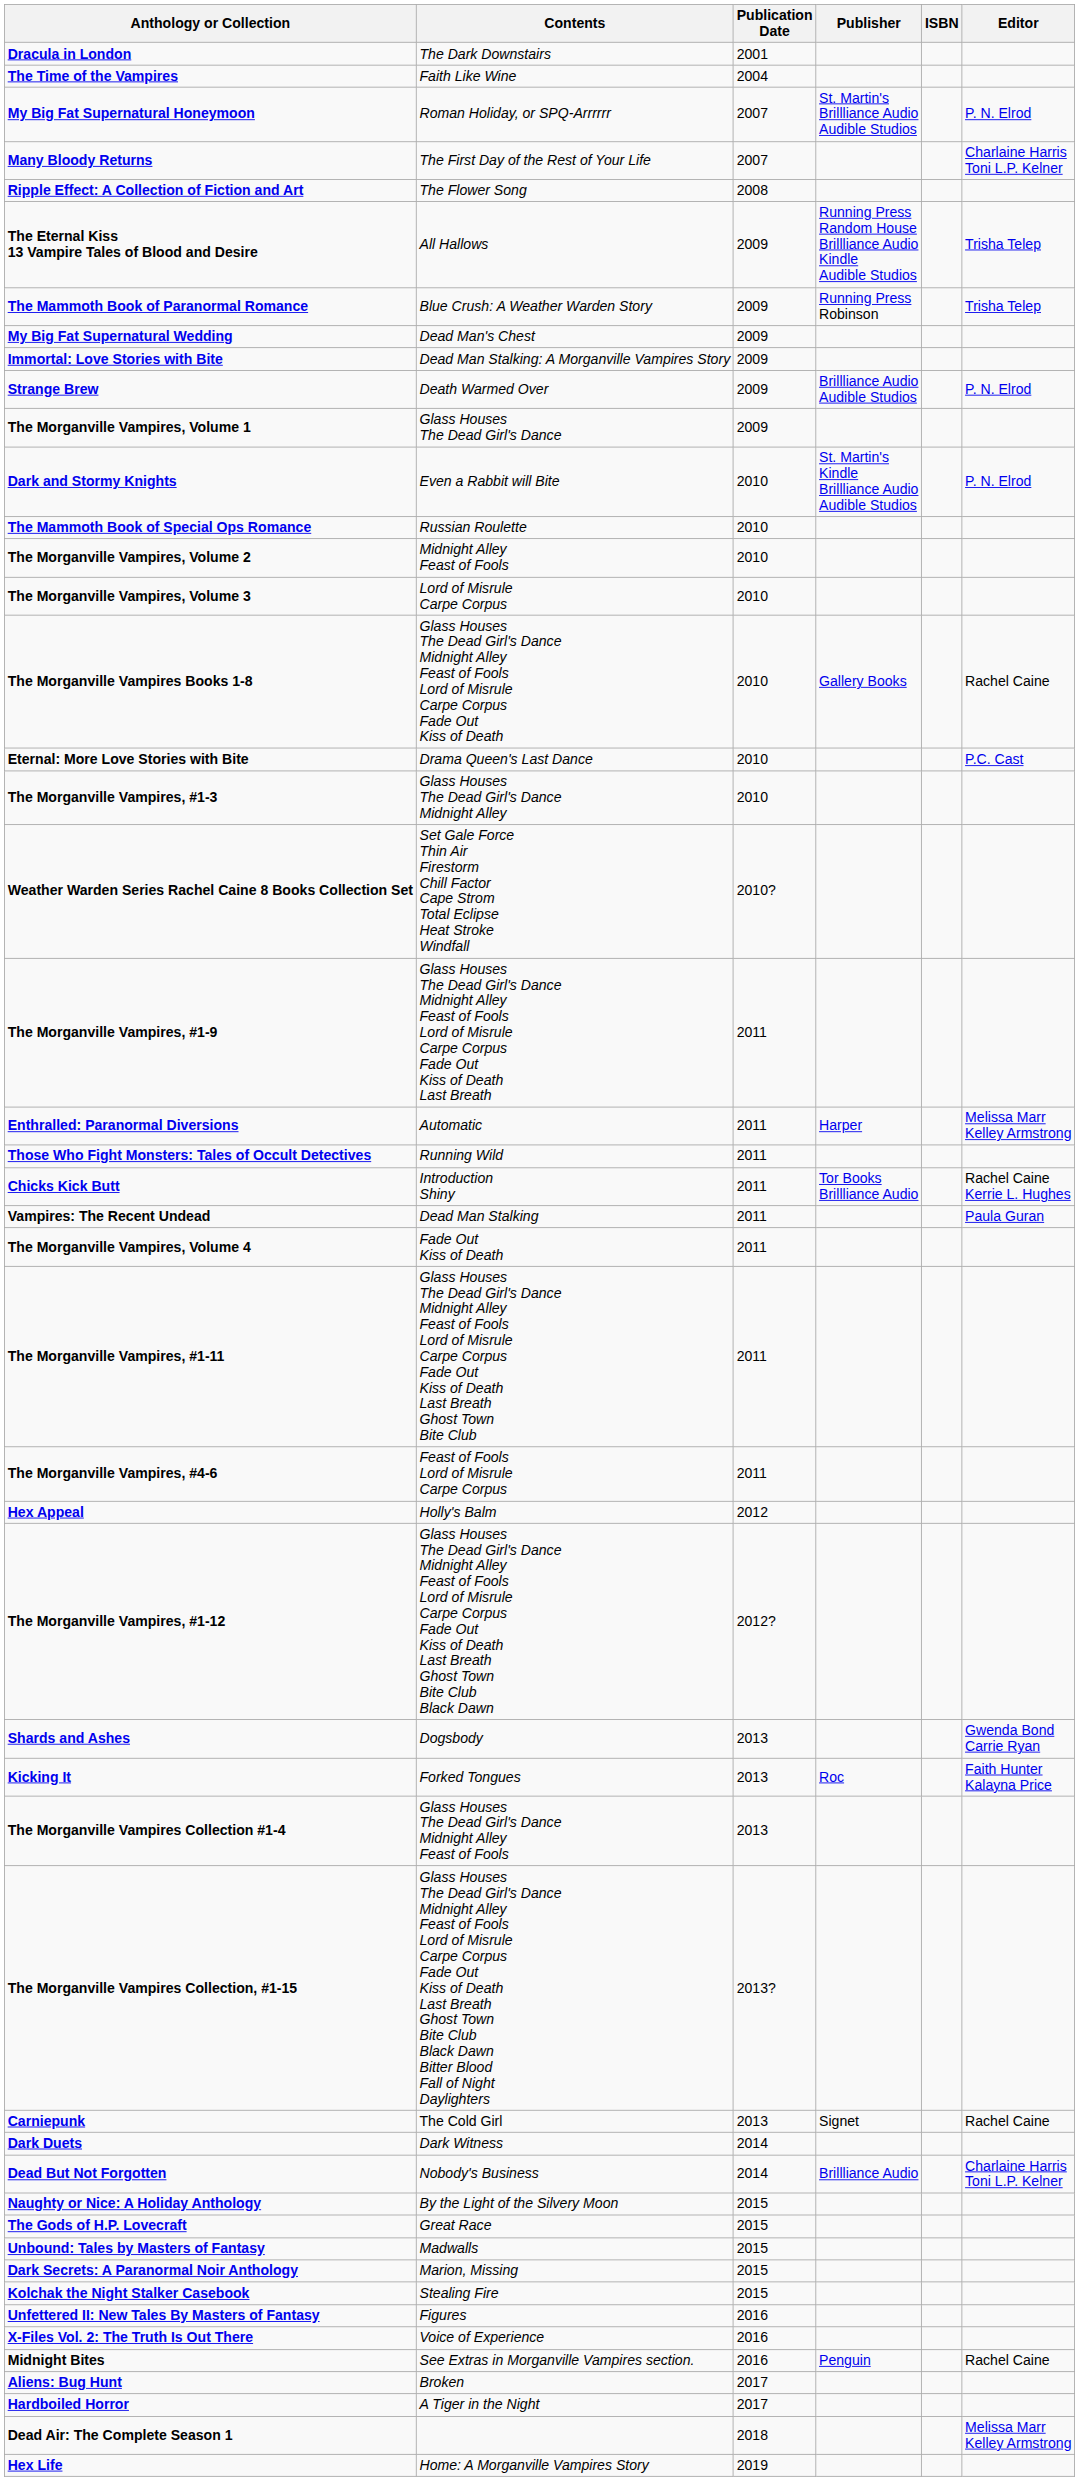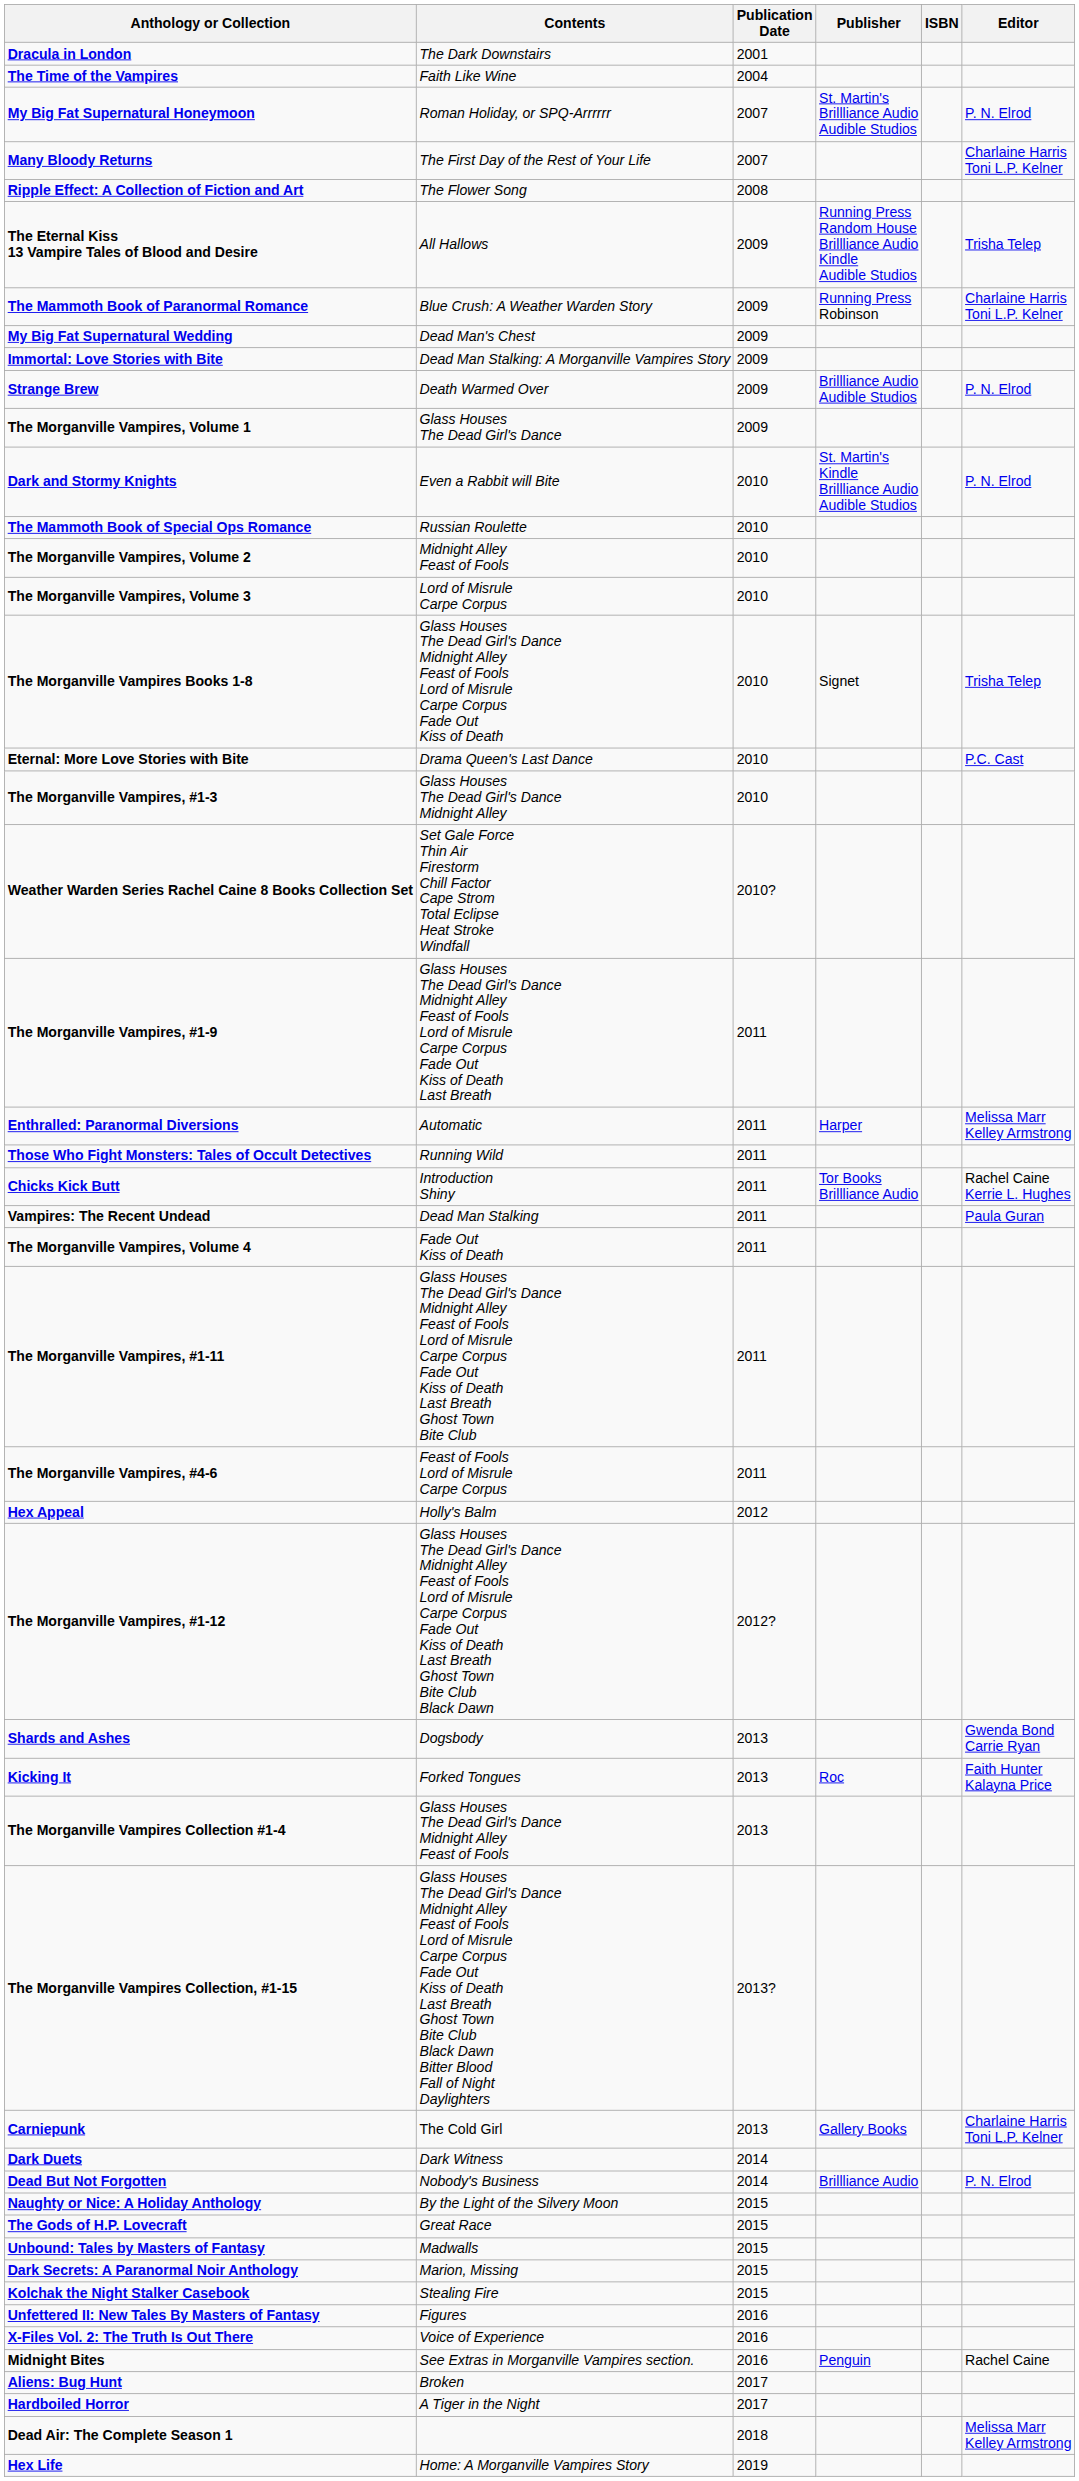 <table class="wikitable">
 <tr>
 <th><strong>Anthology or Collection</strong></th>
 <th><strong>Contents</strong></th>
 <th><strong>Publication</strong><br><strong>Date</strong></th>
 <th>Publisher</th>
 <th>ISBN</th>
 <th>Editor</th>
 </tr>
 <tr>
 <td><strong><a href='#'>Dracula in London</a></strong></td>
 <td><em>The Dark Downstairs</em></td>
 <td>2001</td>
 <td></td>
 <td></td>
 <td></td>
 </tr>
 <tr>
 <td><strong><a href='#'>The Time of the Vampires</a></strong></td>
 <td><em>Faith Like Wine</em></td>
 <td>2004</td>
 <td></td>
 <td></td>
 <td></td>
 </tr>
 <tr>
 <td><strong><a href='#'>My Big Fat Supernatural Honeymoon</a></strong></td>
 <td><em>Roman Holiday, or SPQ-Arrrrrr</em></td>
 <td>2007</td>
 <td><a href='#'>St. Martin's</a><br><a href='#'>Brillliance Audio</a><br><a href='#'>Audible Studios</a></td>
 <td></td>
 <td><a href='#'>P. N. Elrod</a></td>
 </tr>
 <tr>
 <td><strong><a href='#'>Many Bloody Returns</a></strong></td>
 <td><em>The First Day of the Rest of Your Life</em></td>
 <td>2007</td>
 <td></td>
 <td></td>
 <td><a href='#'>Charlaine Harris</a><br><a href='#'>Toni L.P. Kelner</a></td>
 </tr>
 <tr>
 <td><strong><a href='#'>Ripple Effect: A Collection of Fiction and Art</a></strong></td>
 <td><em>The Flower Song</em></td>
 <td>2008</td>
 <td></td>
 <td></td>
 <td></td>
 </tr>
 <tr>
 <td><strong>The Eternal Kiss</strong><br><strong>13 Vampire Tales of Blood and Desire</strong></td>
 <td><em>All Hallows</em></td>
 <td>2009</td>
 <td><a href='#'>Running Press</a><br><a href='#'>Random House</a><br><a href='#'>Brillliance Audio</a><br><a href='#'>Kindle</a><br><a href='#'>Audible Studios</a></td>
 <td></td>
 <td><a href='#'>Trisha Telep</a></td>
 </tr>
 <tr>
 <td><strong><a href='#'>The Mammoth Book of Paranormal Romance</a></strong></td>
 <td><em>Blue Crush: A Weather Warden Story</em></td>
 <td>2009</td>
 <td><a href='#'>Running Press</a><br>Robinson</td>
 <td></td>
-<td><a href='#'>Trisha Telep</a></td>
+<td><a href='#'>Charlaine Harris</a><br><a href='#'>Toni L.P. Kelner</a></td>
 </tr>
 <tr>
 <td><strong><a href='#'>My Big Fat Supernatural Wedding</a></strong></td>
 <td><em>Dead Man's Chest</em></td>
 <td>2009</td>
 <td></td>
 <td></td>
 <td></td>
 </tr>
 <tr>
 <td><strong><a href='#'>Immortal: Love Stories with Bite</a></strong></td>
 <td><em>Dead Man Stalking: A Morganville Vampires Story</em></td>
 <td>2009</td>
 <td></td>
 <td></td>
 <td></td>
 </tr>
 <tr>
 <td><a href='#'><strong>Strange Brew</strong></a></td>
 <td><em>Death Warmed Over</em></td>
 <td>2009</td>
 <td><a href='#'>Brillliance Audio</a><br><a href='#'>Audible Studios</a></td>
 <td></td>
 <td><a href='#'>P. N. Elrod</a></td>
 </tr>
 <tr>
 <td><strong>The Morganville Vampires, Volume 1</strong></td>
 <td><em>Glass Houses</em><br><em>The Dead Girl's Dance</em></td>
 <td>2009</td>
 <td></td>
 <td></td>
 <td></td>
 </tr>
 <tr>
 <td><strong><a href='#'>Dark and Stormy Knights</a></strong></td>
 <td><em>Even a Rabbit will Bite</em></td>
 <td>2010</td>
 <td><a href='#'>St. Martin's</a><br><a href='#'>Kindle</a><br><a href='#'>Brillliance Audio</a><br><a href='#'>Audible Studios</a></td>
 <td></td>
 <td><a href='#'>P. N. Elrod</a></td>
 </tr>
 <tr>
 <td><strong><a href='#'>The Mammoth Book of Special Ops Romance</a></strong></td>
 <td><em>Russian Roulette</em></td>
 <td>2010</td>
 <td></td>
 <td></td>
 <td></td>
 </tr>
 <tr>
 <td><strong>The Morganville Vampires, Volume 2</strong></td>
 <td><em>Midnight Alley</em><br><em>Feast of Fools</em></td>
 <td>2010</td>
 <td></td>
 <td></td>
 <td></td>
 </tr>
 <tr>
 <td><strong>The Morganville Vampires, Volume 3</strong></td>
 <td><em>Lord of Misrule</em><br><em>Carpe Corpus</em></td>
 <td>2010</td>
 <td></td>
 <td></td>
 <td></td>
 </tr>
 <tr>
 <td><strong>The Morganville Vampires Books 1-8</strong></td>
 <td><em>Glass Houses</em><br><em>The Dead Girl's Dance</em><br><em>Midnight Alley</em><br><em>Feast of Fools</em><br><em>Lord of Misrule</em><br><em>Carpe Corpus</em><br><em>Fade Out</em><br><em>Kiss of Death</em></td>
 <td>2010</td>
-<td><a href='#'>Gallery Books</a></td>
+<td>Signet</td>
 <td></td>
-<td>Rachel Caine</td>
+<td><a href='#'>Trisha Telep</a></td>
 </tr>
 <tr>
 <td><strong>Eternal: More Love Stories with Bite</strong></td>
 <td><em>Drama Queen's Last Dance</em></td>
 <td>2010</td>
 <td></td>
 <td></td>
 <td><a href='#'>P.C. Cast</a></td>
 </tr>
 <tr>
 <td><strong>The Morganville Vampires, #1-3</strong></td>
 <td><em>Glass Houses</em><br><em>The Dead Girl's Dance</em><br><em>Midnight Alley</em></td>
 <td>2010</td>
 <td></td>
 <td></td>
 <td></td>
 </tr>
 <tr>
 <td><strong>Weather Warden Series Rachel Caine 8 Books Collection Set</strong></td>
 <td><em>Set Gale Force</em><br><em>Thin Air</em><br><em>Firestorm</em><br><em>Chill Factor</em><br><em>Cape Strom</em><br><em>Total Eclipse</em><br><em>Heat Stroke</em><br><em>Windfall</em></td>
 <td>2010?</td>
 <td></td>
 <td></td>
 <td></td>
 </tr>
 <tr>
 <td><strong>The Morganville Vampires, #1-9</strong></td>
 <td><em>Glass Houses</em><br><em>The Dead Girl's Dance</em><br><em>Midnight Alley</em><br><em>Feast of Fools</em><br><em>Lord of Misrule</em><br><em>Carpe Corpus</em><br><em>Fade Out</em><br><em>Kiss of Death</em><br><em>Last Breath</em></td>
 <td>2011</td>
 <td></td>
 <td></td>
 <td></td>
 </tr>
 <tr>
 <td><strong><a href='#'>Enthralled: Paranormal Diversions</a></strong></td>
 <td><em>Automatic</em></td>
 <td>2011</td>
 <td><a href='#'>Harper</a></td>
 <td></td>
 <td><a href='#'>Melissa Marr</a><br><a href='#'>Kelley Armstrong</a></td>
 </tr>
 <tr>
 <td><strong><a href='#'>Those Who Fight Monsters: Tales of Occult Detectives</a></strong></td>
 <td><em>Running Wild</em></td>
 <td>2011</td>
 <td></td>
 <td></td>
 <td></td>
 </tr>
 <tr>
 <td><strong><a href='#'>Chicks Kick Butt</a></strong></td>
 <td><em>Introduction</em><br><em>Shiny</em></td>
 <td>2011</td>
 <td><a href='#'>Tor Books</a><br><a href='#'>Brillliance Audio</a></td>
 <td></td>
 <td>Rachel Caine<br><a href='#'>Kerrie L. Hughes</a></td>
 </tr>
 <tr>
 <td><strong>Vampires: The Recent Undead</strong></td>
 <td><em>Dead Man Stalking</em></td>
 <td>2011</td>
 <td></td>
 <td></td>
 <td><a href='#'>Paula Guran</a></td>
 </tr>
 <tr>
 <td><strong>The Morganville Vampires, Volume 4</strong></td>
 <td><em>Fade Out</em><br><em>Kiss of Death</em></td>
 <td>2011</td>
 <td></td>
 <td></td>
 <td></td>
 </tr>
 <tr>
 <td><strong>The Morganville Vampires, #1-11</strong></td>
 <td><em>Glass Houses</em><br><em>The Dead Girl's Dance</em><br><em>Midnight Alley</em><br><em>Feast of Fools</em><br><em>Lord of Misrule</em><br><em>Carpe Corpus</em><br><em>Fade Out</em><br><em>Kiss of Death</em><br><em>Last Breath</em><br><em>Ghost Town</em><br><em>Bite Club</em></td>
 <td>2011</td>
 <td></td>
 <td></td>
 <td></td>
 </tr>
 <tr>
 <td><strong>The Morganville Vampires, #4-6</strong></td>
 <td><em>Feast of Fools</em><br><em>Lord of Misrule</em><br><em>Carpe Corpus</em></td>
 <td>2011</td>
 <td></td>
 <td></td>
 <td></td>
 </tr>
 <tr>
 <td><strong><a href='#'>Hex Appeal</a></strong></td>
 <td><em>Holly's Balm</em></td>
 <td>2012</td>
 <td></td>
 <td></td>
 <td></td>
 </tr>
 <tr>
 <td><strong>The Morganville Vampires, #1-12</strong></td>
 <td><em>Glass Houses</em><br><em>The Dead Girl's Dance</em><br><em>Midnight Alley</em><br><em>Feast of Fools</em><br><em>Lord of Misrule</em><br><em>Carpe Corpus</em><br><em>Fade Out</em><br><em>Kiss of Death</em><br><em>Last Breath</em><br><em>Ghost Town</em><br><em>Bite Club</em><br><em>Black Dawn</em></td>
 <td>2012?</td>
 <td></td>
 <td></td>
 <td></td>
 </tr>
 <tr>
 <td><strong><a href='#'>Shards and Ashes</a></strong></td>
 <td><em>Dogsbody</em></td>
 <td>2013</td>
 <td></td>
 <td></td>
 <td><a href='#'>Gwenda Bond</a><br><a href='#'>Carrie Ryan</a></td>
 </tr>
 <tr>
 <td><a href='#'><strong>Kicking It</strong></a></td>
 <td><em>Forked Tongues</em></td>
 <td>2013</td>
 <td><a href='#'>Roc</a></td>
 <td></td>
 <td><a href='#'>Faith Hunter</a><br><a href='#'>Kalayna Price</a></td>
 </tr>
 <tr>
 <td><strong>The Morganville Vampires Collection #1-4</strong></td>
 <td><em>Glass Houses</em><br><em>The Dead Girl's Dance</em><br><em>Midnight Alley</em><br><em>Feast of Fools</em></td>
 <td>2013</td>
 <td></td>
 <td></td>
 <td></td>
 </tr>
 <tr>
 <td><strong>The Morganville Vampires Collection, #1-15</strong></td>
 <td><em>Glass Houses</em><br><em>The Dead Girl's Dance</em><br><em>Midnight Alley</em><br><em>Feast of Fools</em><br><em>Lord of Misrule</em><br><em>Carpe Corpus</em><br><em>Fade Out</em><br><em>Kiss of Death</em><br><em>Last Breath</em><br><em>Ghost Town</em><br><em>Bite Club</em><br><em>Black Dawn</em><br><em>Bitter Blood</em><br><em>Fall of Night</em><br><em>Daylighters</em></td>
 <td>2013?</td>
 <td></td>
 <td></td>
 <td></td>
 </tr>
 <tr>
 <td><strong><a href='#'>Carniepunk</a></strong></td>
 <td>The Cold Girl</td>
 <td>2013</td>
-<td>Signet</td>
+<td><a href='#'>Gallery Books</a></td>
 <td></td>
-<td>Rachel Caine</td>
+<td><a href='#'>Charlaine Harris</a><br><a href='#'>Toni L.P. Kelner</a></td>
 </tr>
 <tr>
 <td><strong><a href='#'>Dark Duets</a></strong></td>
 <td><em>Dark Witness</em></td>
 <td>2014</td>
 <td></td>
 <td></td>
 <td></td>
 </tr>
 <tr>
 <td><strong><a href='#'>Dead But Not Forgotten</a></strong></td>
 <td><em>Nobody's Business</em></td>
 <td>2014</td>
 <td><a href='#'>Brillliance Audio</a></td>
 <td></td>
-<td><a href='#'>Charlaine Harris</a><br><a href='#'>Toni L.P. Kelner</a></td>
+<td><a href='#'>P. N. Elrod</a></td>
 </tr>
 <tr>
 <td><strong><a href='#'>Naughty or Nice: A Holiday Anthology</a></strong></td>
 <td><em>By the Light of the Silvery Moon</em></td>
 <td>2015</td>
 <td></td>
 <td></td>
 <td></td>
 </tr>
 <tr>
 <td><strong><a href='#'>The Gods of H.P. Lovecraft</a></strong></td>
 <td><em>Great Race</em></td>
 <td>2015</td>
 <td></td>
 <td></td>
 <td></td>
 </tr>
 <tr>
 <td><strong><a href='#'>Unbound: Tales by Masters of Fantasy</a></strong></td>
 <td><em>Madwalls</em></td>
 <td>2015</td>
 <td></td>
 <td></td>
 <td></td>
 </tr>
 <tr>
 <td><strong><a href='#'>Dark Secrets: A Paranormal Noir Anthology</a></strong></td>
 <td><em>Marion, Missing</em></td>
 <td>2015</td>
 <td></td>
 <td></td>
 <td></td>
 </tr>
 <tr>
 <td><strong><a href='#'>Kolchak the Night Stalker Casebook</a></strong></td>
 <td><em>Stealing Fire</em></td>
 <td>2015</td>
 <td></td>
 <td></td>
 <td></td>
 </tr>
 <tr>
 <td><strong><a href='#'>Unfettered II: New Tales By Masters of Fantasy</a></strong></td>
 <td><em>Figures</em></td>
 <td>2016</td>
 <td></td>
 <td></td>
 <td></td>
 </tr>
 <tr>
 <td><strong><a href='#'>X-Files Vol. 2: The Truth Is Out There</a></strong></td>
 <td><em>Voice of Experience</em></td>
 <td>2016</td>
 <td></td>
 <td></td>
 <td></td>
 </tr>
 <tr>
 <td><strong>Midnight Bites</strong></td>
 <td><em>See Extras in Morganville Vampires section.</em></td>
 <td>2016</td>
 <td><a href='#'>Penguin</a></td>
 <td></td>
 <td>Rachel Caine</td>
 </tr>
 <tr>
 <td><strong><a href='#'>Aliens: Bug Hunt</a></strong></td>
 <td><em>Broken</em></td>
 <td>2017</td>
 <td></td>
 <td></td>
 <td></td>
 </tr>
 <tr>
 <td><strong><a href='#'>Hardboiled Horror</a></strong></td>
 <td><em>A Tiger in the Night</em></td>
 <td>2017</td>
 <td></td>
 <td></td>
 <td></td>
 </tr>
 <tr>
 <td><strong>Dead Air: The Complete Season 1</strong></td>
 <td></td>
 <td>2018</td>
 <td></td>
 <td></td>
 <td><a href='#'>Melissa Marr</a><br><a href='#'>Kelley Armstrong</a></td>
 </tr>
 <tr>
 <td><strong><a href='#'>Hex Life</a></strong></td>
 <td><em>Home: A Morganville Vampires Story</em></td>
 <td>2019</td>
 <td></td>
 <td></td>
 <td></td>
 </tr>
 </table>
